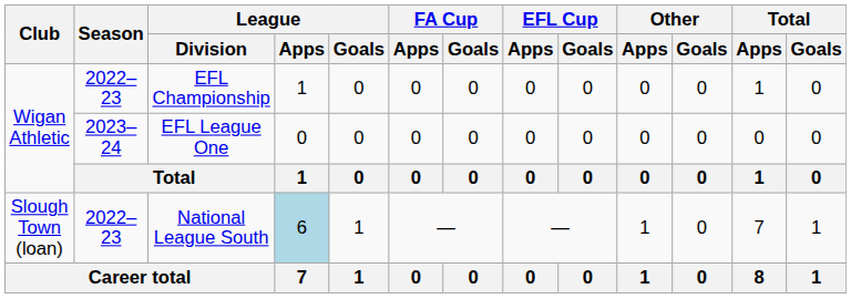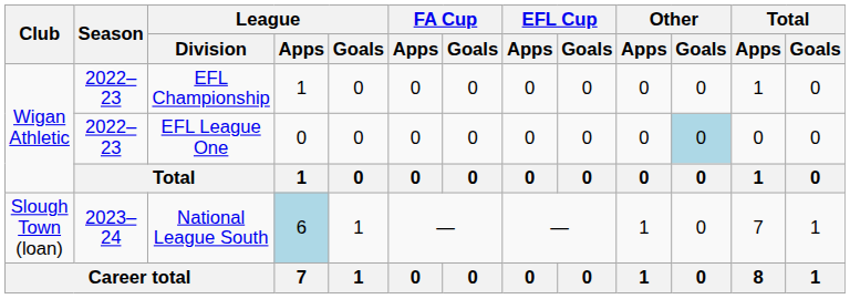 <table class="wikitable" style="text-align:center;">
 <tr>
 <th rowspan="2">Club</th>
 <th rowspan="2">Season</th>
 <th colspan="3">League</th>
 <th colspan="2"><a href='#'>FA Cup</a></th>
 <th colspan="2"><a href='#'>EFL Cup</a></th>
 <th colspan="2">Other</th>
 <th colspan="2">Total</th>
 </tr>
 <tr>
 <th>Division</th>
 <th>Apps</th>
 <th>Goals</th>
 <th>Apps</th>
 <th>Goals</th>
 <th>Apps</th>
 <th>Goals</th>
 <th>Apps</th>
 <th>Goals</th>
 <th>Apps</th>
 <th>Goals</th>
 </tr>
 <tr>
 <td rowspan="3"><a href='#'>Wigan Athletic</a></td>
 <td><a href='#'>2022–23</a></td>
 <td><a href='#'>EFL Championship</a></td>
 <td>1</td>
 <td>0</td>
 <td>0</td>
 <td>0</td>
 <td>0</td>
 <td>0</td>
 <td>0</td>
 <td>0</td>
 <td>1</td>
 <td>0</td>
 </tr>
 <tr>
-<td><a href='#'>2023–24</a></td>
+<td><a href='#'>2022–23</a></td>
 <td><a href='#'>EFL League One</a></td>
 <td>0</td>
 <td>0</td>
 <td>0</td>
 <td>0</td>
 <td>0</td>
 <td>0</td>
 <td>0</td>
-<td>0</td>
+<td style="background: lightblue;">0</td>
 <td>0</td>
 <td>0</td>
 </tr>
 <tr>
 <th colspan="2">Total</th>
 <th>1</th>
 <th>0</th>
 <th>0</th>
 <th>0</th>
 <th>0</th>
 <th>0</th>
 <th>0</th>
 <th>0</th>
 <th>1</th>
 <th>0</th>
 </tr>
 <tr>
 <td><a href='#'>Slough Town</a> (loan)</td>
-<td><a href='#'>2022–23</a></td>
+<td><a href='#'>2023–24</a></td>
 <td><a href='#'>National League South</a></td>
 <td style="background: lightblue;">6</td>
 <td>1</td>
 <td colspan="2">—</td>
 <td colspan="2">—</td>
 <td>1</td>
 <td>0</td>
 <td>7</td>
 <td>1</td>
 </tr>
 <tr>
 <th colspan="3">Career total</th>
 <th>7</th>
 <th>1</th>
 <th>0</th>
 <th>0</th>
 <th>0</th>
 <th>0</th>
 <th>1</th>
 <th>0</th>
 <th>8</th>
 <th>1</th>
 </tr>
 </table>
